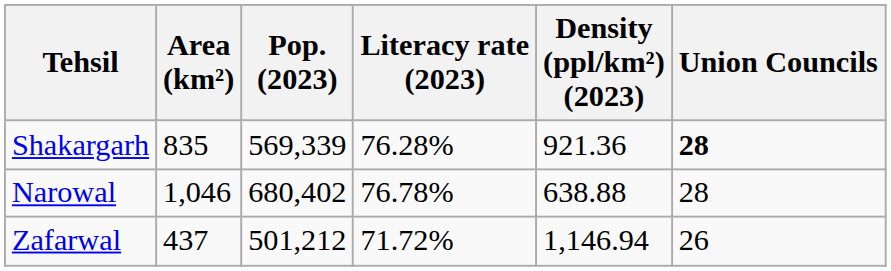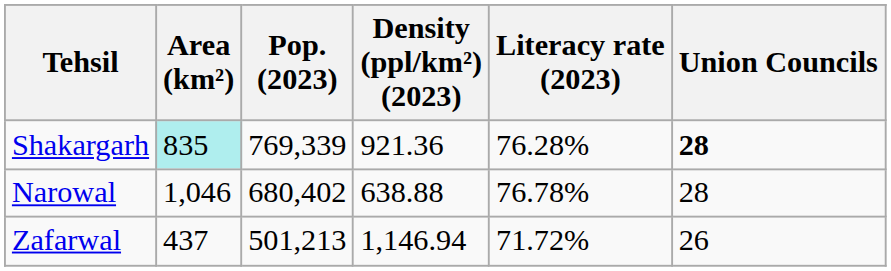 <table class="wikitable sortable static-row-numbers static-row-header-hash">
 <tr>
 <th>Tehsil</th>
 <th>Area<br>(km²)</th>
 <th>Pop.<br>(2023)</th>
+<th>Density<br>(ppl/km²)<br>(2023)</th>
 <th>Literacy rate<br>(2023)</th>
-<th>Density<br>(ppl/km²)<br>(2023)</th>
 <th>Union Councils</th>
 </tr>
 <tr>
 <td><a href='#'>Shakargarh</a></td>
-<td>835</td>
-<td>569,339</td>
+<td style="background: paleturquoise;">835</td>
+<td>769,339</td>
+<td>921.36</td>
 <td>76.28%</td>
-<td>921.36</td>
 <td><strong>28</strong></td>
 </tr>
 <tr>
 <td><a href='#'>Narowal</a></td>
 <td>1,046</td>
 <td>680,402</td>
+<td>638.88</td>
 <td>76.78%</td>
-<td>638.88</td>
 <td>28</td>
 </tr>
 <tr>
 <td><a href='#'>Zafarwal</a></td>
 <td>437</td>
-<td>501,212</td>
+<td>501,213</td>
+<td>1,146.94</td>
 <td>71.72%</td>
-<td>1,146.94</td>
 <td>26</td>
 </tr>
 </table>
